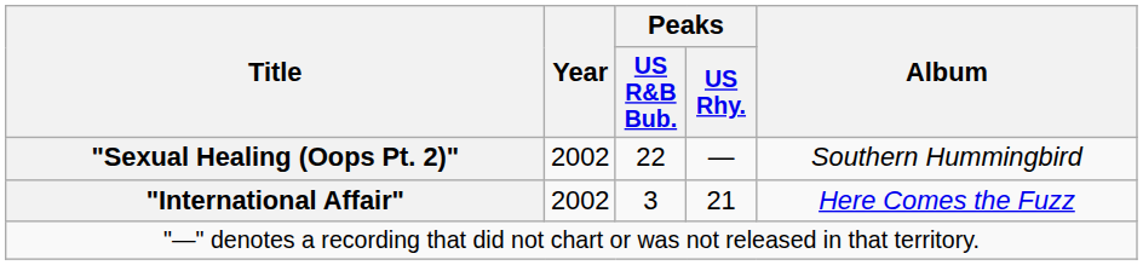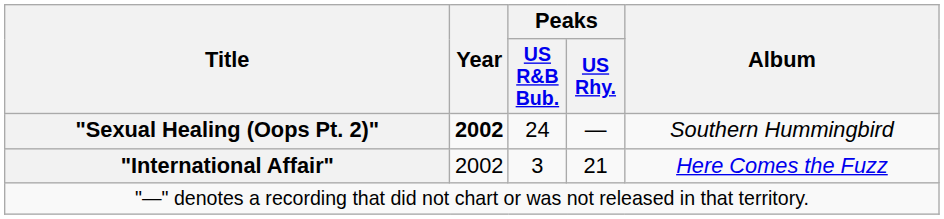 <table class="wikitable plainrowheaders" style="text-align:center;">
 <tr>
 <th scope="col" rowspan="2" style="width:20em;">Title</th>
 <th scope="col" rowspan="2">Year</th>
 <th scope="col" colspan="2">Peaks</th>
 <th scope="col" rowspan="2" style="width:14em;">Album</th>
 </tr>
 <tr>
 <th scope="col" style="width:2.5em;font-size:90%;"><a href='#'>US<br>R&B<br>Bub.</a><br></th>
 <th scope="col" style="width:2.5em;font-size:90%;"><a href='#'>US<br>Rhy.</a><br></th>
 </tr>
 <tr>
 <th scope="row">"Sexual Healing (Oops Pt. 2)" <br> </th>
-<td>2002</td>
-<td>22</td>
+<td><strong>2002</strong></td>
+<td>24</td>
 <td>—</td>
 <td><em>Southern Hummingbird</em></td>
 </tr>
 <tr>
 <th scope="row">"International Affair" <br> </th>
 <td>2002</td>
 <td>3</td>
 <td>21</td>
 <td><em><a href='#'>Here Comes the Fuzz</a></em></td>
 </tr>
 <tr>
 <td colspan="5" style="font-size:90%">"—" denotes a recording that did not chart or was not released in that territory.</td>
 </tr>
 </table>
